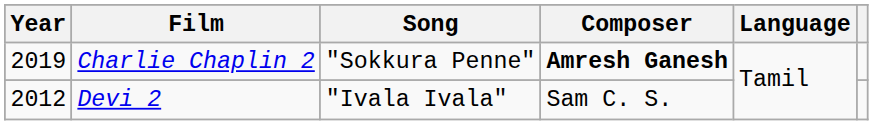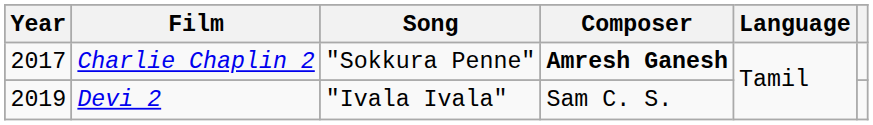 <table class="wikitable sortable">
 <tr>
 <th scope="col">Year</th>
 <th scope="col">Film</th>
 <th scope="col">Song</th>
 <th scope="col">Composer</th>
 <th scope="col">Language</th>
 <th class="unsortable" scope="col"></th>
 </tr>
 <tr>
-<td>2019</td>
+<td>2017</td>
 <td><em><a href='#'>Charlie Chaplin 2</a></em></td>
 <td>"Sokkura Penne"</td>
 <td><strong>Amresh Ganesh</strong></td>
 <td rowspan="3">Tamil</td>
 <td></td>
 </tr>
 <tr>
-<td>2012</td>
+<td>2019</td>
 <td><em><a href='#'>Devi 2</a></em></td>
 <td>"Ivala Ivala"</td>
 <td>Sam C. S.</td>
 <td></td>
 </tr>
 </table>
